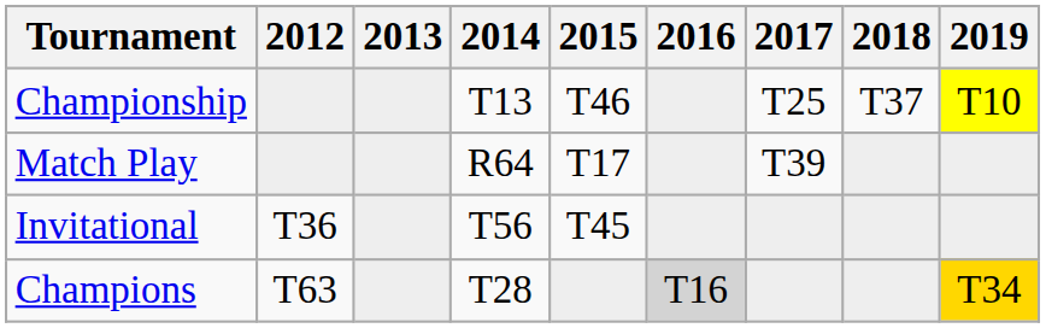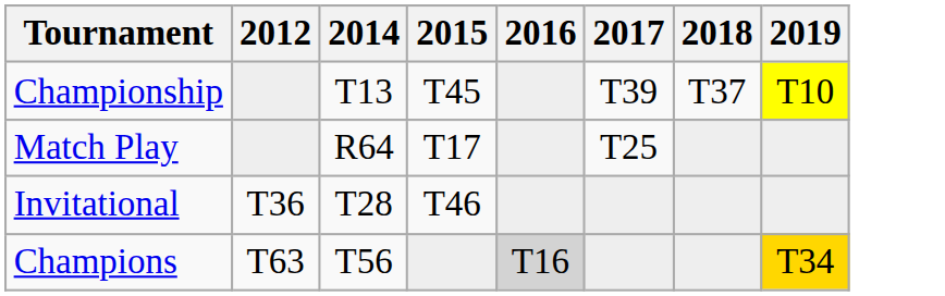 <table class="wikitable" style="text-align:center;">
 <tr>
 <th>Tournament</th>
 <th>2012</th>
-<th>2013</th>
 <th>2014</th>
 <th>2015</th>
 <th>2016</th>
 <th>2017</th>
 <th>2018</th>
 <th>2019</th>
 </tr>
 <tr>
 <td align="left"><a href='#'>Championship</a></td>
 <td style="background:#eeeeee;"></td>
+<td>T13</td>
+<td>T45</td>
 <td style="background:#eeeeee;"></td>
-<td>T13</td>
-<td>T46</td>
-<td style="background:#eeeeee;"></td>
-<td>T25</td>
+<td>T39</td>
 <td>T37</td>
 <td style="background:yellow;">T10</td>
 </tr>
 <tr>
 <td align="left"><a href='#'>Match Play</a></td>
 <td style="background:#eeeeee;"></td>
-<td style="background:#eeeeee;"></td>
 <td>R64</td>
 <td>T17</td>
 <td style="background:#eeeeee;"></td>
-<td>T39</td>
+<td>T25</td>
 <td style="background:#eeeeee;"></td>
 <td style="background:#eeeeee;"></td>
 </tr>
 <tr>
 <td align="left"><a href='#'>Invitational</a></td>
 <td>T36</td>
-<td style="background:#eeeeee;"></td>
-<td>T56</td>
-<td>T45</td>
+<td>T28</td>
+<td>T46</td>
 <td style="background:#eeeeee;"></td>
 <td style="background:#eeeeee;"></td>
 <td style="background:#eeeeee;"></td>
 <td style="background:#eeeeee;"></td>
 </tr>
 <tr>
 <td align="left"><a href='#'>Champions</a></td>
 <td>T63</td>
-<td style="background:#eeeeee;"></td>
-<td>T28</td>
+<td>T56</td>
 <td style="background:#eeeeee;"></td>
 <td style="background: lightgrey;">T16</td>
 <td style="background:#eeeeee;"></td>
 <td style="background:#eeeeee;"></td>
 <td style="background: gold;">T34</td>
 </tr>
 </table>
